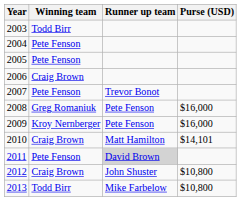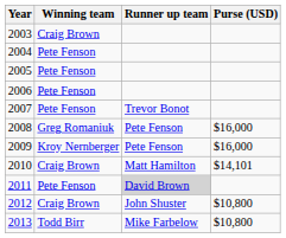 <table class="wikitable">
 <tr>
 <th>Year</th>
 <th>Winning team</th>
 <th>Runner up team</th>
 <th>Purse (USD)</th>
 </tr>
 <tr>
 <td>2003</td>
-<td> <a href='#'>Todd Birr</a></td>
+<td> <a href='#'>Craig Brown</a></td>
 <td></td>
 <td></td>
 </tr>
 <tr>
 <td>2004</td>
 <td> <a href='#'>Pete Fenson</a></td>
 <td></td>
 <td></td>
 </tr>
 <tr>
 <td>2005</td>
 <td> <a href='#'>Pete Fenson</a></td>
 <td></td>
 <td></td>
 </tr>
 <tr>
 <td>2006</td>
-<td> <a href='#'>Craig Brown</a></td>
+<td> <a href='#'>Pete Fenson</a></td>
 <td></td>
 <td></td>
 </tr>
 <tr>
 <td>2007</td>
 <td> <a href='#'>Pete Fenson</a></td>
 <td> <a href='#'>Trevor Bonot</a></td>
 <td></td>
 </tr>
 <tr>
 <td>2008</td>
 <td> <a href='#'>Greg Romaniuk</a></td>
 <td> <a href='#'>Pete Fenson</a></td>
 <td>$16,000</td>
 </tr>
 <tr>
 <td>2009</td>
 <td> <a href='#'>Kroy Nernberger</a></td>
 <td> <a href='#'>Pete Fenson</a></td>
 <td>$16,000</td>
 </tr>
 <tr>
 <td>2010</td>
 <td> <a href='#'>Craig Brown</a></td>
 <td> <a href='#'>Matt Hamilton</a></td>
 <td>$14,101</td>
 </tr>
 <tr>
 <td><a href='#'>2011</a></td>
 <td> <a href='#'>Pete Fenson</a></td>
 <td style="background: lightgrey;"> <a href='#'>David Brown</a></td>
 <td></td>
 </tr>
 <tr>
 <td><a href='#'>2012</a></td>
 <td> <a href='#'>Craig Brown</a></td>
 <td> <a href='#'>John Shuster</a></td>
 <td>$10,800</td>
 </tr>
 <tr>
 <td><a href='#'>2013</a></td>
 <td> <a href='#'>Todd Birr</a></td>
 <td> <a href='#'>Mike Farbelow</a></td>
 <td>$10,800</td>
 </tr>
 </table>
